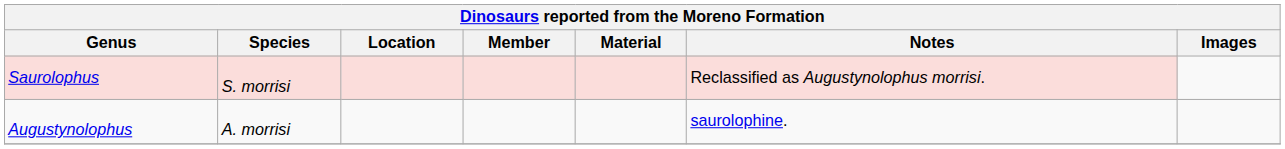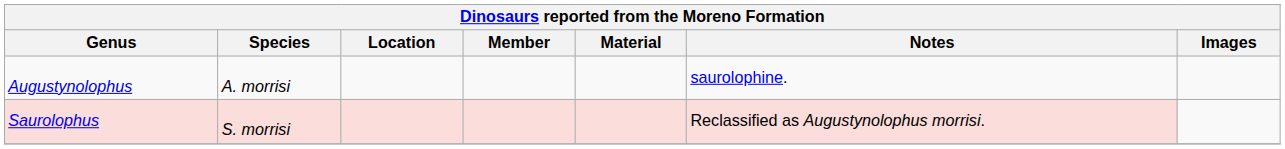 <table class="wikitable" align="center" width="100%">
 <tr>
 <th colspan="7" align="center"><strong><a href='#'>Dinosaurs</a> reported from the Moreno Formation</strong></th>
 </tr>
 <tr>
 <th>Genus</th>
 <th>Species</th>
 <th>Location</th>
 <th>Member</th>
 <th>Material</th>
 <th>Notes</th>
 <th>Images</th>
 </tr>
 <tr>
+<td><br><em><a href='#'>Augustynolophus</a></em></td>
+<td><br><em>A. morrisi</em></td>
+<td></td>
+<td></td>
+<td></td>
+<td><a href='#'>saurolophine</a>.</td>
+<td></td>
+</tr>
+<tr>
 <td style="background:#fbdddb;"><em><a href='#'>Saurolophus</a></em></td>
 <td style="background:#fbdddb;"><br><em>S. morrisi</em></td>
 <td style="background:#fbdddb;"></td>
 <td style="background:#fbdddb;"></td>
 <td style="background:#fbdddb;"></td>
 <td style="background:#fbdddb;">Reclassified as <em> Augustynolophus morrisi</em>.</td>
 <td></td>
 </tr>
 <tr>
-<td><br><em><a href='#'>Augustynolophus</a></em></td>
-<td><br><em>A. morrisi</em></td>
-<td></td>
-<td></td>
-<td></td>
-<td><a href='#'>saurolophine</a>.</td>
-<td></td>
-</tr>
-<tr>
 </tr>
 </table>
